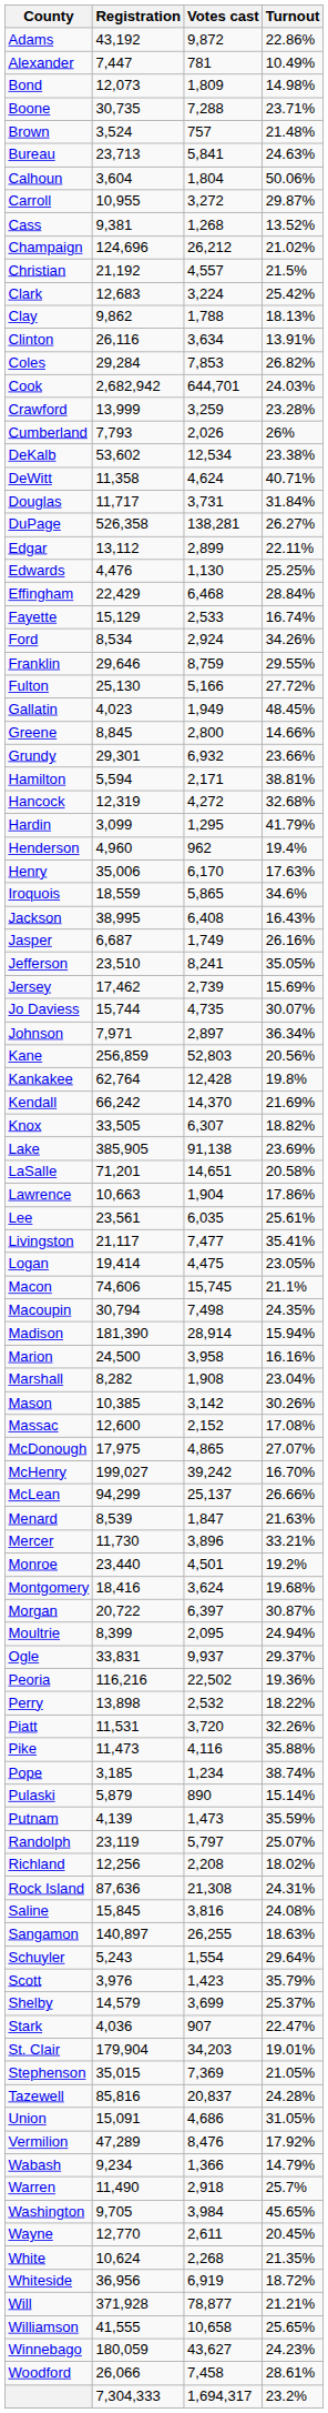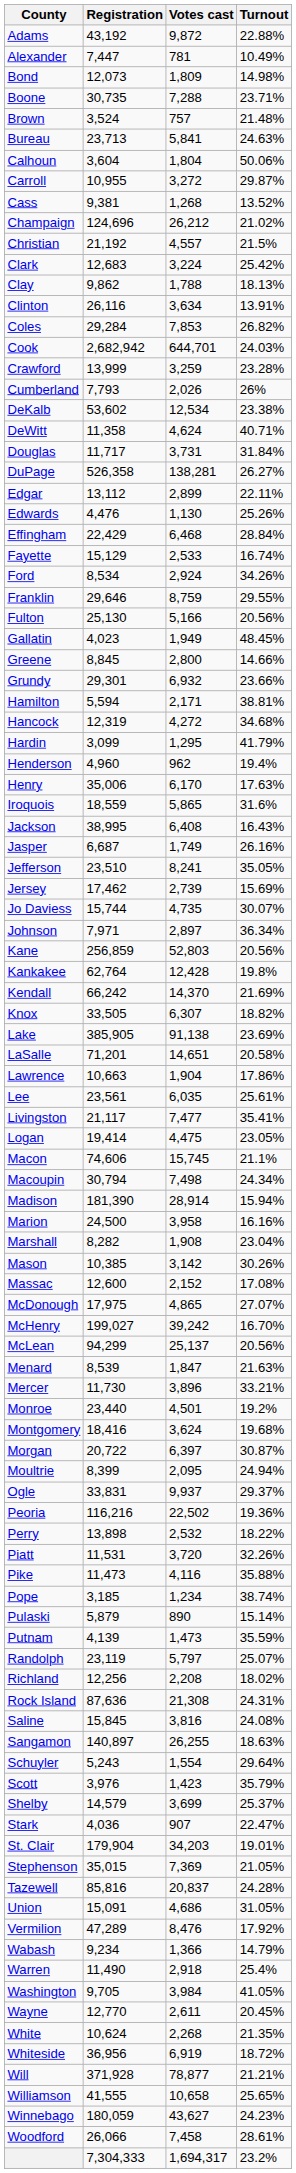 <table class="wikitable collapsible collapsed sortable">
 <tr>
 <th>County</th>
 <th>Registration</th>
 <th>Votes cast</th>
 <th>Turnout</th>
 </tr>
 <tr>
 <td><a href='#'>Adams</a></td>
 <td>43,192</td>
 <td>9,872</td>
-<td>22.86%</td>
+<td>22.88%</td>
 </tr>
 <tr>
 <td><a href='#'>Alexander</a></td>
 <td>7,447</td>
 <td>781</td>
 <td>10.49%</td>
 </tr>
 <tr>
 <td><a href='#'>Bond</a></td>
 <td>12,073</td>
 <td>1,809</td>
 <td>14.98%</td>
 </tr>
 <tr>
 <td><a href='#'>Boone</a></td>
 <td>30,735</td>
 <td>7,288</td>
 <td>23.71%</td>
 </tr>
 <tr>
 <td><a href='#'>Brown</a></td>
 <td>3,524</td>
 <td>757</td>
 <td>21.48%</td>
 </tr>
 <tr>
 <td><a href='#'>Bureau</a></td>
 <td>23,713</td>
 <td>5,841</td>
 <td>24.63%</td>
 </tr>
 <tr>
 <td><a href='#'>Calhoun</a></td>
 <td>3,604</td>
 <td>1,804</td>
 <td>50.06%</td>
 </tr>
 <tr>
 <td><a href='#'>Carroll</a></td>
 <td>10,955</td>
 <td>3,272</td>
 <td>29.87%</td>
 </tr>
 <tr>
 <td><a href='#'>Cass</a></td>
 <td>9,381</td>
 <td>1,268</td>
 <td>13.52%</td>
 </tr>
 <tr>
 <td><a href='#'>Champaign</a></td>
 <td>124,696</td>
 <td>26,212</td>
 <td>21.02%</td>
 </tr>
 <tr>
 <td><a href='#'>Christian</a></td>
 <td>21,192</td>
 <td>4,557</td>
 <td>21.5%</td>
 </tr>
 <tr>
 <td><a href='#'>Clark</a></td>
 <td>12,683</td>
 <td>3,224</td>
 <td>25.42%</td>
 </tr>
 <tr>
 <td><a href='#'>Clay</a></td>
 <td>9,862</td>
 <td>1,788</td>
 <td>18.13%</td>
 </tr>
 <tr>
 <td><a href='#'>Clinton</a></td>
 <td>26,116</td>
 <td>3,634</td>
 <td>13.91%</td>
 </tr>
 <tr>
 <td><a href='#'>Coles</a></td>
 <td>29,284</td>
 <td>7,853</td>
 <td>26.82%</td>
 </tr>
 <tr>
 <td><a href='#'>Cook</a></td>
 <td>2,682,942</td>
 <td>644,701</td>
 <td>24.03%</td>
 </tr>
 <tr>
 <td><a href='#'>Crawford</a></td>
 <td>13,999</td>
 <td>3,259</td>
 <td>23.28%</td>
 </tr>
 <tr>
 <td><a href='#'>Cumberland</a></td>
 <td>7,793</td>
 <td>2,026</td>
 <td>26%</td>
 </tr>
 <tr>
 <td><a href='#'>DeKalb</a></td>
 <td>53,602</td>
 <td>12,534</td>
 <td>23.38%</td>
 </tr>
 <tr>
 <td><a href='#'>DeWitt</a></td>
 <td>11,358</td>
 <td>4,624</td>
 <td>40.71%</td>
 </tr>
 <tr>
 <td><a href='#'>Douglas</a></td>
 <td>11,717</td>
 <td>3,731</td>
 <td>31.84%</td>
 </tr>
 <tr>
 <td><a href='#'>DuPage</a></td>
 <td>526,358</td>
 <td>138,281</td>
 <td>26.27%</td>
 </tr>
 <tr>
 <td><a href='#'>Edgar</a></td>
 <td>13,112</td>
 <td>2,899</td>
 <td>22.11%</td>
 </tr>
 <tr>
 <td><a href='#'>Edwards</a></td>
 <td>4,476</td>
 <td>1,130</td>
-<td>25.25%</td>
+<td>25.26%</td>
 </tr>
 <tr>
 <td><a href='#'>Effingham</a></td>
 <td>22,429</td>
 <td>6,468</td>
 <td>28.84%</td>
 </tr>
 <tr>
 <td><a href='#'>Fayette</a></td>
 <td>15,129</td>
 <td>2,533</td>
 <td>16.74%</td>
 </tr>
 <tr>
 <td><a href='#'>Ford</a></td>
 <td>8,534</td>
 <td>2,924</td>
 <td>34.26%</td>
 </tr>
 <tr>
 <td><a href='#'>Franklin</a></td>
 <td>29,646</td>
 <td>8,759</td>
 <td>29.55%</td>
 </tr>
 <tr>
 <td><a href='#'>Fulton</a></td>
 <td>25,130</td>
 <td>5,166</td>
-<td>27.72%</td>
+<td>20.56%</td>
 </tr>
 <tr>
 <td><a href='#'>Gallatin</a></td>
 <td>4,023</td>
 <td>1,949</td>
 <td>48.45%</td>
 </tr>
 <tr>
 <td><a href='#'>Greene</a></td>
 <td>8,845</td>
 <td>2,800</td>
 <td>14.66%</td>
 </tr>
 <tr>
 <td><a href='#'>Grundy</a></td>
 <td>29,301</td>
 <td>6,932</td>
 <td>23.66%</td>
 </tr>
 <tr>
 <td><a href='#'>Hamilton</a></td>
 <td>5,594</td>
 <td>2,171</td>
 <td>38.81%</td>
 </tr>
 <tr>
 <td><a href='#'>Hancock</a></td>
 <td>12,319</td>
 <td>4,272</td>
-<td>32.68%</td>
+<td>34.68%</td>
 </tr>
 <tr>
 <td><a href='#'>Hardin</a></td>
 <td>3,099</td>
 <td>1,295</td>
 <td>41.79%</td>
 </tr>
 <tr>
 <td><a href='#'>Henderson</a></td>
 <td>4,960</td>
 <td>962</td>
 <td>19.4%</td>
 </tr>
 <tr>
 <td><a href='#'>Henry</a></td>
 <td>35,006</td>
 <td>6,170</td>
 <td>17.63%</td>
 </tr>
 <tr>
 <td><a href='#'>Iroquois</a></td>
 <td>18,559</td>
 <td>5,865</td>
-<td>34.6%</td>
+<td>31.6%</td>
 </tr>
 <tr>
 <td><a href='#'>Jackson</a></td>
 <td>38,995</td>
 <td>6,408</td>
 <td>16.43%</td>
 </tr>
 <tr>
 <td><a href='#'>Jasper</a></td>
 <td>6,687</td>
 <td>1,749</td>
 <td>26.16%</td>
 </tr>
 <tr>
 <td><a href='#'>Jefferson</a></td>
 <td>23,510</td>
 <td>8,241</td>
 <td>35.05%</td>
 </tr>
 <tr>
 <td><a href='#'>Jersey</a></td>
 <td>17,462</td>
 <td>2,739</td>
 <td>15.69%</td>
 </tr>
 <tr>
 <td><a href='#'>Jo Daviess</a></td>
 <td>15,744</td>
 <td>4,735</td>
 <td>30.07%</td>
 </tr>
 <tr>
 <td><a href='#'>Johnson</a></td>
 <td>7,971</td>
 <td>2,897</td>
 <td>36.34%</td>
 </tr>
 <tr>
 <td><a href='#'>Kane</a></td>
 <td>256,859</td>
 <td>52,803</td>
 <td>20.56%</td>
 </tr>
 <tr>
 <td><a href='#'>Kankakee</a></td>
 <td>62,764</td>
 <td>12,428</td>
 <td>19.8%</td>
 </tr>
 <tr>
 <td><a href='#'>Kendall</a></td>
 <td>66,242</td>
 <td>14,370</td>
 <td>21.69%</td>
 </tr>
 <tr>
 <td><a href='#'>Knox</a></td>
 <td>33,505</td>
 <td>6,307</td>
 <td>18.82%</td>
 </tr>
 <tr>
 <td><a href='#'>Lake</a></td>
 <td>385,905</td>
 <td>91,138</td>
 <td>23.69%</td>
 </tr>
 <tr>
 <td><a href='#'>LaSalle</a></td>
 <td>71,201</td>
 <td>14,651</td>
 <td>20.58%</td>
 </tr>
 <tr>
 <td><a href='#'>Lawrence</a></td>
 <td>10,663</td>
 <td>1,904</td>
 <td>17.86%</td>
 </tr>
 <tr>
 <td><a href='#'>Lee</a></td>
 <td>23,561</td>
 <td>6,035</td>
 <td>25.61%</td>
 </tr>
 <tr>
 <td><a href='#'>Livingston</a></td>
 <td>21,117</td>
 <td>7,477</td>
 <td>35.41%</td>
 </tr>
 <tr>
 <td><a href='#'>Logan</a></td>
 <td>19,414</td>
 <td>4,475</td>
 <td>23.05%</td>
 </tr>
 <tr>
 <td><a href='#'>Macon</a></td>
 <td>74,606</td>
 <td>15,745</td>
 <td>21.1%</td>
 </tr>
 <tr>
 <td><a href='#'>Macoupin</a></td>
 <td>30,794</td>
 <td>7,498</td>
-<td>24.35%</td>
+<td>24.34%</td>
 </tr>
 <tr>
 <td><a href='#'>Madison</a></td>
 <td>181,390</td>
 <td>28,914</td>
 <td>15.94%</td>
 </tr>
 <tr>
 <td><a href='#'>Marion</a></td>
 <td>24,500</td>
 <td>3,958</td>
 <td>16.16%</td>
 </tr>
 <tr>
 <td><a href='#'>Marshall</a></td>
 <td>8,282</td>
 <td>1,908</td>
 <td>23.04%</td>
 </tr>
 <tr>
 <td><a href='#'>Mason</a></td>
 <td>10,385</td>
 <td>3,142</td>
 <td>30.26%</td>
 </tr>
 <tr>
 <td><a href='#'>Massac</a></td>
 <td>12,600</td>
 <td>2,152</td>
 <td>17.08%</td>
 </tr>
 <tr>
 <td><a href='#'>McDonough</a></td>
 <td>17,975</td>
 <td>4,865</td>
 <td>27.07%</td>
 </tr>
 <tr>
 <td><a href='#'>McHenry</a></td>
 <td>199,027</td>
 <td>39,242</td>
 <td>16.70%</td>
 </tr>
 <tr>
 <td><a href='#'>McLean</a></td>
 <td>94,299</td>
 <td>25,137</td>
-<td>26.66%</td>
+<td>20.56%</td>
 </tr>
 <tr>
 <td><a href='#'>Menard</a></td>
 <td>8,539</td>
 <td>1,847</td>
 <td>21.63%</td>
 </tr>
 <tr>
 <td><a href='#'>Mercer</a></td>
 <td>11,730</td>
 <td>3,896</td>
 <td>33.21%</td>
 </tr>
 <tr>
 <td><a href='#'>Monroe</a></td>
 <td>23,440</td>
 <td>4,501</td>
 <td>19.2%</td>
 </tr>
 <tr>
 <td><a href='#'>Montgomery</a></td>
 <td>18,416</td>
 <td>3,624</td>
 <td>19.68%</td>
 </tr>
 <tr>
 <td><a href='#'>Morgan</a></td>
 <td>20,722</td>
 <td>6,397</td>
 <td>30.87%</td>
 </tr>
 <tr>
 <td><a href='#'>Moultrie</a></td>
 <td>8,399</td>
 <td>2,095</td>
 <td>24.94%</td>
 </tr>
 <tr>
 <td><a href='#'>Ogle</a></td>
 <td>33,831</td>
 <td>9,937</td>
 <td>29.37%</td>
 </tr>
 <tr>
 <td><a href='#'>Peoria</a></td>
 <td>116,216</td>
 <td>22,502</td>
 <td>19.36%</td>
 </tr>
 <tr>
 <td><a href='#'>Perry</a></td>
 <td>13,898</td>
 <td>2,532</td>
 <td>18.22%</td>
 </tr>
 <tr>
 <td><a href='#'>Piatt</a></td>
 <td>11,531</td>
 <td>3,720</td>
 <td>32.26%</td>
 </tr>
 <tr>
 <td><a href='#'>Pike</a></td>
 <td>11,473</td>
 <td>4,116</td>
 <td>35.88%</td>
 </tr>
 <tr>
 <td><a href='#'>Pope</a></td>
 <td>3,185</td>
 <td>1,234</td>
 <td>38.74%</td>
 </tr>
 <tr>
 <td><a href='#'>Pulaski</a></td>
 <td>5,879</td>
 <td>890</td>
 <td>15.14%</td>
 </tr>
 <tr>
 <td><a href='#'>Putnam</a></td>
 <td>4,139</td>
 <td>1,473</td>
 <td>35.59%</td>
 </tr>
 <tr>
 <td><a href='#'>Randolph</a></td>
 <td>23,119</td>
 <td>5,797</td>
 <td>25.07%</td>
 </tr>
 <tr>
 <td><a href='#'>Richland</a></td>
 <td>12,256</td>
 <td>2,208</td>
 <td>18.02%</td>
 </tr>
 <tr>
 <td><a href='#'>Rock Island</a></td>
 <td>87,636</td>
 <td>21,308</td>
 <td>24.31%</td>
 </tr>
 <tr>
 <td><a href='#'>Saline</a></td>
 <td>15,845</td>
 <td>3,816</td>
 <td>24.08%</td>
 </tr>
 <tr>
 <td><a href='#'>Sangamon</a></td>
 <td>140,897</td>
 <td>26,255</td>
 <td>18.63%</td>
 </tr>
 <tr>
 <td><a href='#'>Schuyler</a></td>
 <td>5,243</td>
 <td>1,554</td>
 <td>29.64%</td>
 </tr>
 <tr>
 <td><a href='#'>Scott</a></td>
 <td>3,976</td>
 <td>1,423</td>
 <td>35.79%</td>
 </tr>
 <tr>
 <td><a href='#'>Shelby</a></td>
 <td>14,579</td>
 <td>3,699</td>
 <td>25.37%</td>
 </tr>
 <tr>
 <td><a href='#'>Stark</a></td>
 <td>4,036</td>
 <td>907</td>
 <td>22.47%</td>
 </tr>
 <tr>
 <td><a href='#'>St. Clair</a></td>
 <td>179,904</td>
 <td>34,203</td>
 <td>19.01%</td>
 </tr>
 <tr>
 <td><a href='#'>Stephenson</a></td>
 <td>35,015</td>
 <td>7,369</td>
 <td>21.05%</td>
 </tr>
 <tr>
 <td><a href='#'>Tazewell</a></td>
 <td>85,816</td>
 <td>20,837</td>
 <td>24.28%</td>
 </tr>
 <tr>
 <td><a href='#'>Union</a></td>
 <td>15,091</td>
 <td>4,686</td>
 <td>31.05%</td>
 </tr>
 <tr>
 <td><a href='#'>Vermilion</a></td>
 <td>47,289</td>
 <td>8,476</td>
 <td>17.92%</td>
 </tr>
 <tr>
 <td><a href='#'>Wabash</a></td>
 <td>9,234</td>
 <td>1,366</td>
 <td>14.79%</td>
 </tr>
 <tr>
 <td><a href='#'>Warren</a></td>
 <td>11,490</td>
 <td>2,918</td>
-<td>25.7%</td>
+<td>25.4%</td>
 </tr>
 <tr>
 <td><a href='#'>Washington</a></td>
 <td>9,705</td>
 <td>3,984</td>
-<td>45.65%</td>
+<td>41.05%</td>
 </tr>
 <tr>
 <td><a href='#'>Wayne</a></td>
 <td>12,770</td>
 <td>2,611</td>
 <td>20.45%</td>
 </tr>
 <tr>
 <td><a href='#'>White</a></td>
 <td>10,624</td>
 <td>2,268</td>
 <td>21.35%</td>
 </tr>
 <tr>
 <td><a href='#'>Whiteside</a></td>
 <td>36,956</td>
 <td>6,919</td>
 <td>18.72%</td>
 </tr>
 <tr>
 <td><a href='#'>Will</a></td>
 <td>371,928</td>
 <td>78,877</td>
 <td>21.21%</td>
 </tr>
 <tr>
 <td><a href='#'>Williamson</a></td>
 <td>41,555</td>
 <td>10,658</td>
 <td>25.65%</td>
 </tr>
 <tr>
 <td><a href='#'>Winnebago</a></td>
 <td>180,059</td>
 <td>43,627</td>
 <td>24.23%</td>
 </tr>
 <tr>
 <td><a href='#'>Woodford</a></td>
 <td>26,066</td>
 <td>7,458</td>
 <td>28.61%</td>
 </tr>
 <tr>
 <th></th>
 <td>7,304,333</td>
 <td>1,694,317</td>
 <td>23.2%</td>
 </tr>
 </table>
